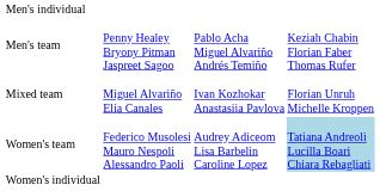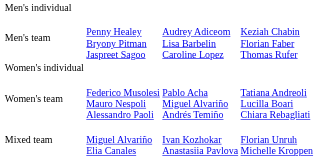 <table>
 <tr>
 <td>Men's individual<br></td>
 <td></td>
 <td></td>
 <td></td>
 </tr>
 <tr>
 <td>Men's team<br></td>
 <td><br><a href='#'>Penny Healey</a><br><a href='#'>Bryony Pitman</a><br><a href='#'>Jaspreet Sagoo</a></td>
+<td><br><a href='#'>Audrey Adiceom</a><br><a href='#'>Lisa Barbelin</a><br><a href='#'>Caroline Lopez</a></td>
+<td><br><a href='#'>Keziah Chabin</a><br><a href='#'>Florian Faber</a><br><a href='#'>Thomas Rufer</a></td>
+</tr>
+<tr>
+<td>Women's individual<br></td>
+<td></td>
+<td></td>
+<td></td>
+</tr>
+<tr>
+<td>Women's team<br></td>
+<td><br><a href='#'>Federico Musolesi</a><br><a href='#'>Mauro Nespoli</a><br><a href='#'>Alessandro Paoli</a></td>
 <td><br><a href='#'>Pablo Acha</a><br><a href='#'>Miguel Alvariño</a><br><a href='#'>Andrés Temiño</a></td>
-<td><br><a href='#'>Keziah Chabin</a><br><a href='#'>Florian Faber</a><br><a href='#'>Thomas Rufer</a></td>
+<td><br><a href='#'>Tatiana Andreoli</a><br><a href='#'>Lucilla Boari</a><br><a href='#'>Chiara Rebagliati</a></td>
 </tr>
 <tr>
 <td>Mixed team<br></td>
 <td><br><a href='#'>Miguel Alvariño</a><br><a href='#'>Elia Canales</a></td>
 <td><br><a href='#'>Ivan Kozhokar</a><br><a href='#'>Anastasiia Pavlova</a></td>
 <td><br><a href='#'>Florian Unruh</a><br><a href='#'>Michelle Kroppen</a></td>
 </tr>
-<tr>
-<td>Women's team<br></td>
-<td><br><a href='#'>Federico Musolesi</a><br><a href='#'>Mauro Nespoli</a><br><a href='#'>Alessandro Paoli</a></td>
-<td><br><a href='#'>Audrey Adiceom</a><br><a href='#'>Lisa Barbelin</a><br><a href='#'>Caroline Lopez</a></td>
-<td style="background: lightblue;"><br><a href='#'>Tatiana Andreoli</a><br><a href='#'>Lucilla Boari</a><br><a href='#'>Chiara Rebagliati</a></td>
-</tr>
-<tr>
-<td>Women's individual<br></td>
-<td></td>
-<td></td>
-<td></td>
-</tr>
 </table>
